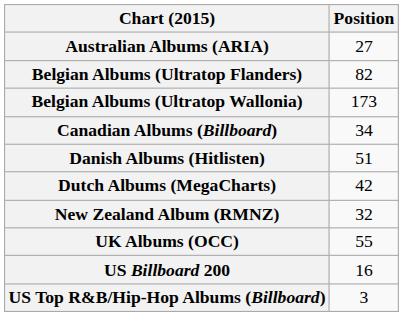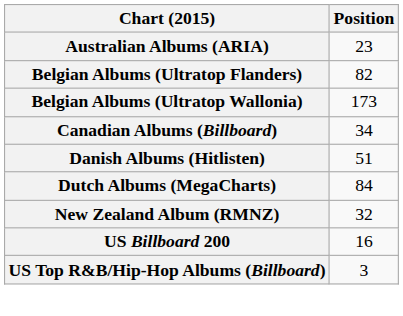 <table class="wikitable sortable plainrowheaders" style="text-align:center">
 <tr>
 <th scope="col">Chart (2015)</th>
 <th scope="col">Position</th>
 </tr>
 <tr>
 <th scope="row">Australian Albums (ARIA)</th>
-<td>27</td>
+<td>23</td>
 </tr>
 <tr>
 <th scope="row">Belgian Albums (Ultratop Flanders)</th>
 <td>82</td>
 </tr>
 <tr>
 <th scope="row">Belgian Albums (Ultratop Wallonia)</th>
 <td>173</td>
 </tr>
 <tr>
 <th scope="row">Canadian Albums (<em>Billboard</em>)</th>
 <td>34</td>
 </tr>
 <tr>
 <th scope="row">Danish Albums (Hitlisten)</th>
 <td>51</td>
 </tr>
 <tr>
 <th scope="row">Dutch Albums (MegaCharts)</th>
-<td>42</td>
+<td>84</td>
 </tr>
 <tr>
 <th scope="row">New Zealand Album (RMNZ)</th>
 <td>32</td>
-</tr>
-<tr>
-<th scope="row">UK Albums (OCC)</th>
-<td>55</td>
 </tr>
 <tr>
 <th scope="row">US <em>Billboard</em> 200</th>
 <td>16</td>
 </tr>
 <tr>
 <th scope="row">US Top R&B/Hip-Hop Albums (<em>Billboard</em>)</th>
 <td>3</td>
 </tr>
 </table>
